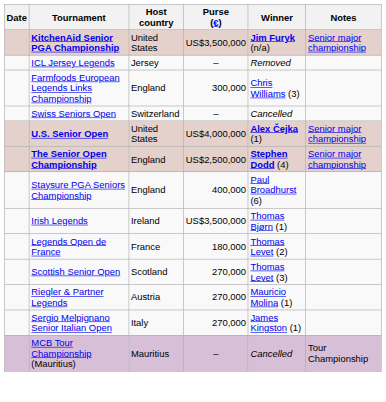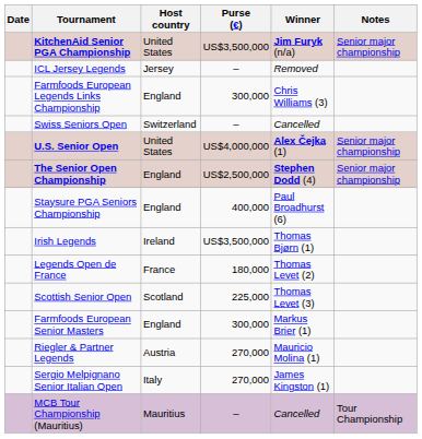 <table class="wikitable" style="font-size:95%">
 <tr>
 <th>Date</th>
 <th>Tournament</th>
 <th>Host country</th>
 <th>Purse<br>(<a href='#'>€</a>)</th>
 <th>Winner</th>
 <th>Notes</th>
 </tr>
 <tr style="background:#e5d1cb;">
 <td></td>
 <td><strong><a href='#'>KitchenAid Senior PGA Championship</a></strong></td>
 <td>United States</td>
 <td align=right>US$3,500,000</td>
 <td> <strong><a href='#'>Jim Furyk</a></strong> (n/a)</td>
 <td><a href='#'>Senior major championship</a></td>
 </tr>
 <tr>
 <td><s></s></td>
 <td><a href='#'>ICL Jersey Legends</a></td>
 <td>Jersey</td>
 <td align=center>–</td>
 <td><em>Removed</em></td>
 <td></td>
 </tr>
 <tr>
 <td></td>
 <td><a href='#'>Farmfoods European Legends Links Championship</a></td>
 <td>England</td>
 <td align=right>300,000</td>
 <td> <a href='#'>Chris Williams</a> (3)</td>
 <td></td>
 </tr>
 <tr>
 <td><s></s></td>
 <td><a href='#'>Swiss Seniors Open</a></td>
 <td>Switzerland</td>
 <td align=center>–</td>
 <td><em>Cancelled</em></td>
 <td></td>
 </tr>
 <tr style="background:#e5d1cb;">
 <td></td>
 <td><strong><a href='#'>U.S. Senior Open</a></strong></td>
 <td>United States</td>
 <td align=right>US$4,000,000</td>
 <td> <strong><a href='#'>Alex Čejka</a></strong> (1)</td>
 <td><a href='#'>Senior major championship</a></td>
 </tr>
 <tr style="background:#e5d1cb;">
 <td></td>
 <td><strong><a href='#'>The Senior Open Championship</a></strong></td>
 <td>England</td>
 <td align=right>US$2,500,000</td>
 <td> <strong><a href='#'>Stephen Dodd</a></strong> (4)</td>
 <td><a href='#'>Senior major championship</a></td>
 </tr>
 <tr>
 <td></td>
 <td><a href='#'>Staysure PGA Seniors Championship</a></td>
 <td>England</td>
 <td align=right>400,000</td>
 <td> <a href='#'>Paul Broadhurst</a> (6)</td>
 <td></td>
 </tr>
 <tr>
 <td></td>
 <td><a href='#'>Irish Legends</a></td>
 <td>Ireland</td>
 <td align=right>US$3,500,000</td>
 <td> <a href='#'>Thomas Bjørn</a> (1)</td>
 <td></td>
 </tr>
 <tr>
 <td></td>
 <td><a href='#'>Legends Open de France</a></td>
 <td>France</td>
 <td align=right>180,000</td>
 <td> <a href='#'>Thomas Levet</a> (2)</td>
 <td></td>
 </tr>
 <tr>
 <td></td>
 <td><a href='#'>Scottish Senior Open</a></td>
 <td>Scotland</td>
-<td align=right>270,000</td>
+<td align=right>225,000</td>
 <td> <a href='#'>Thomas Levet</a> (3)</td>
+<td></td>
+</tr>
+<tr>
+<td></td>
+<td><a href='#'>Farmfoods European Senior Masters</a></td>
+<td>England</td>
+<td align=right>300,000</td>
+<td> <a href='#'>Markus Brier</a> (1)</td>
 <td></td>
 </tr>
 <tr>
 <td><br><s></s></td>
 <td><a href='#'>Riegler & Partner Legends</a></td>
 <td>Austria</td>
 <td align=right>270,000</td>
 <td> <a href='#'>Mauricio Molina</a> (1)</td>
 <td></td>
 </tr>
 <tr>
 <td><br><s></s></td>
 <td><a href='#'>Sergio Melpignano Senior Italian Open</a></td>
 <td>Italy</td>
 <td align=right>270,000</td>
 <td> <a href='#'>James Kingston</a> (1)</td>
 <td></td>
 </tr>
 <tr style="background:thistle;">
 <td><s></s><br><s></s></td>
 <td><a href='#'>MCB Tour Championship</a> (Mauritius)</td>
 <td>Mauritius</td>
 <td align=center>–</td>
 <td><em>Cancelled</em></td>
 <td>Tour Championship</td>
 </tr>
 </table>
